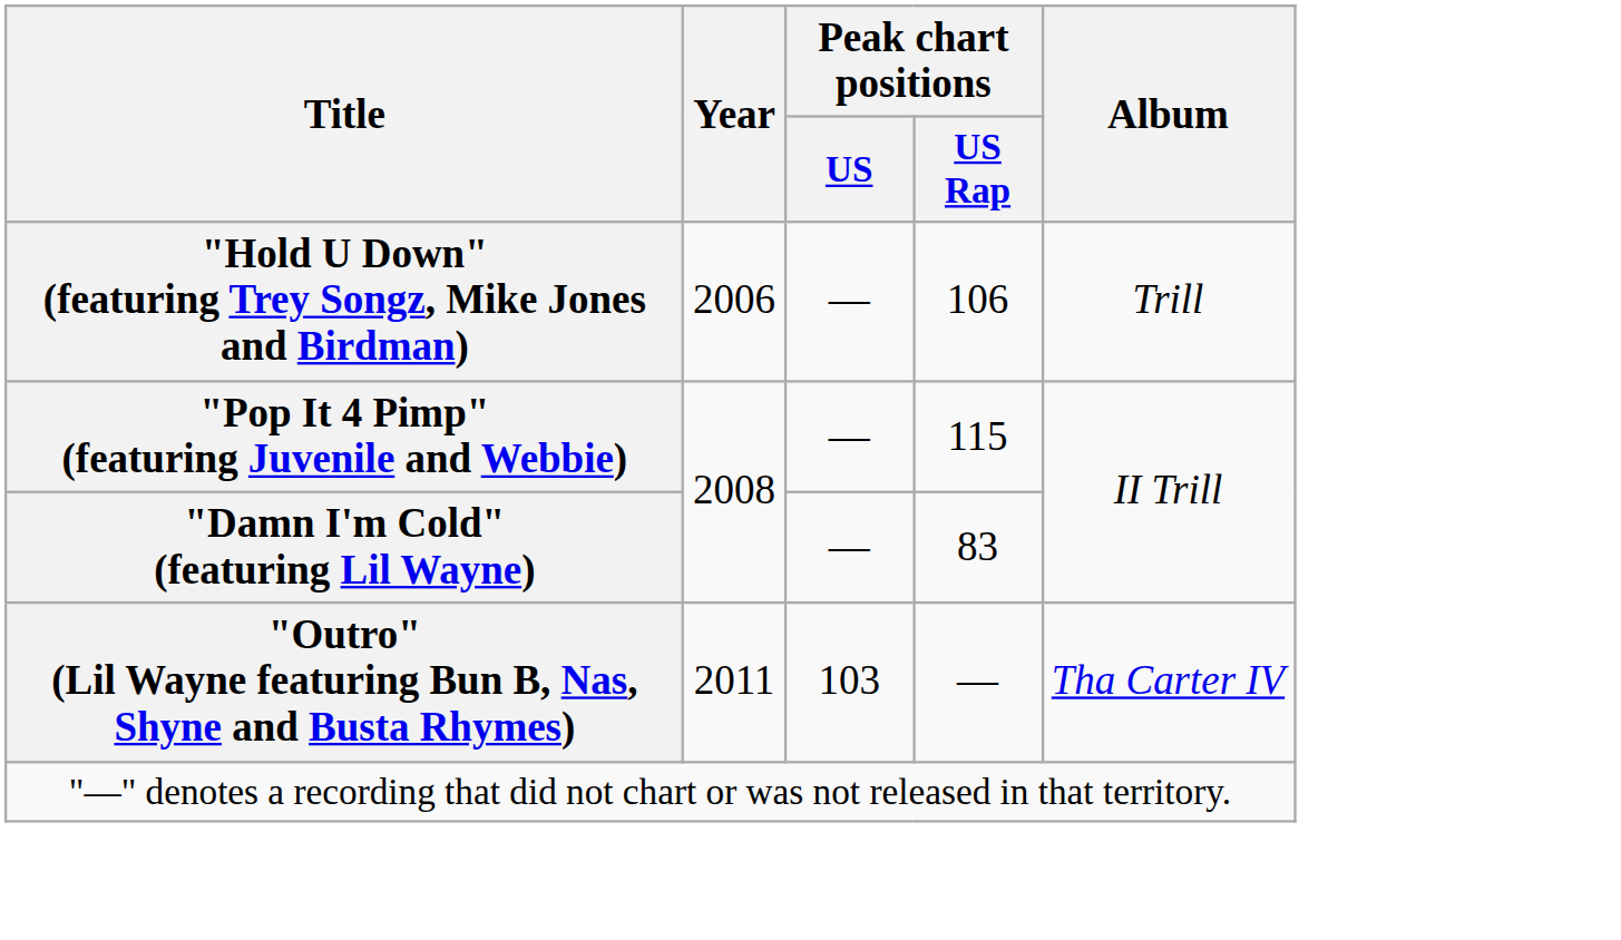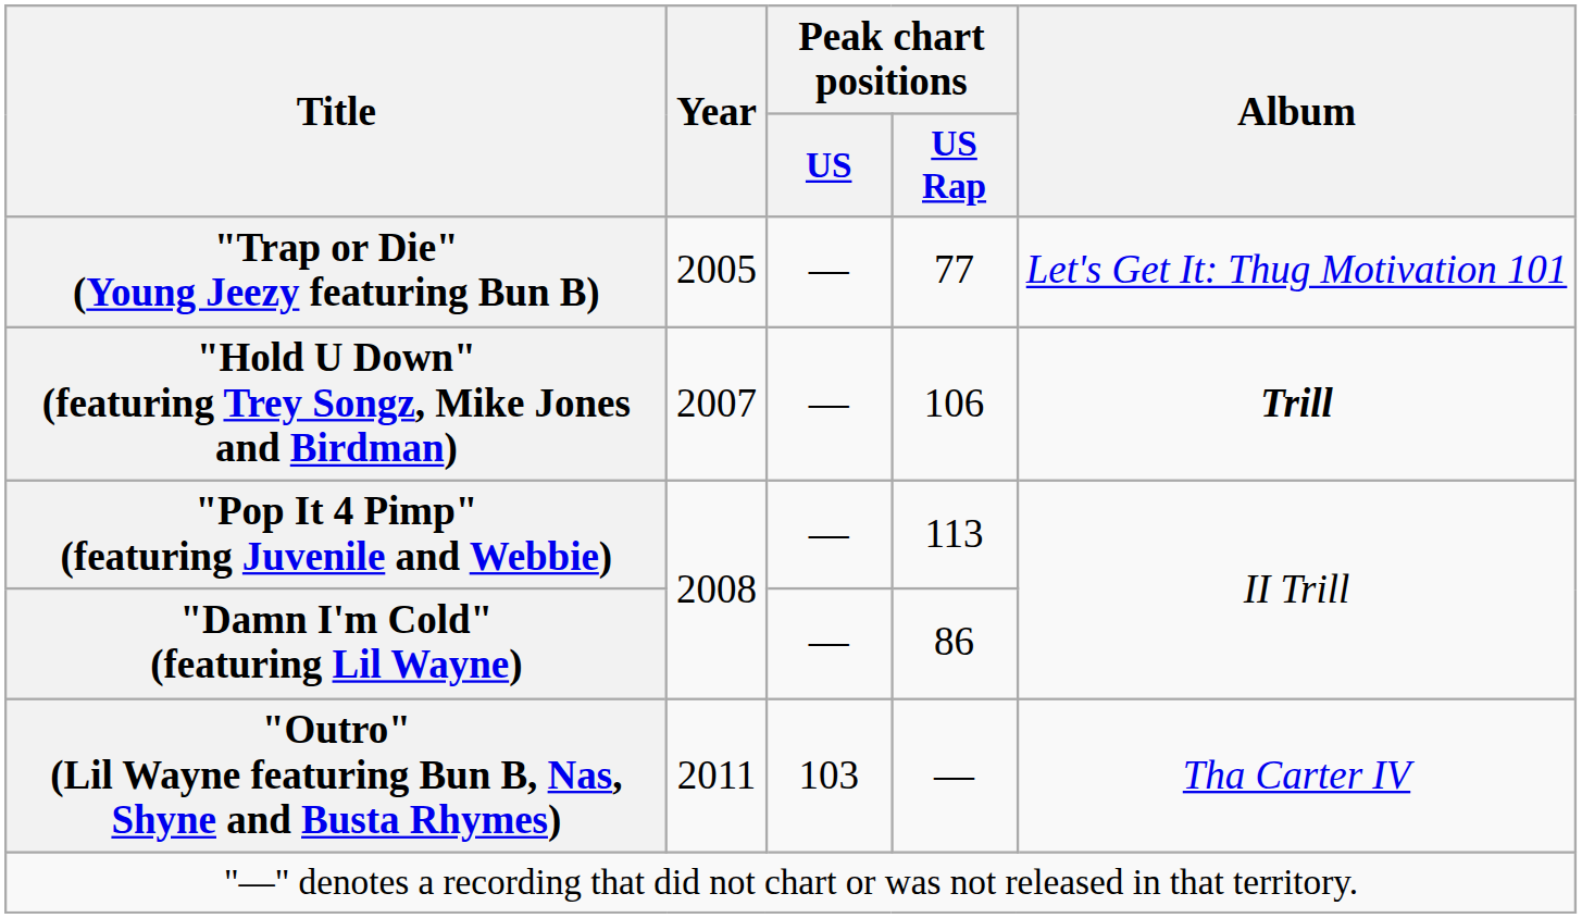 <table class="wikitable plainrowheaders" style="text-align:center;">
 <tr>
 <th scope="col" rowspan="2" style="width:16em;">Title</th>
 <th scope="col" rowspan="2">Year</th>
 <th scope="col" colspan="2">Peak chart positions</th>
 <th scope="col" rowspan="2">Album</th>
 </tr>
 <tr>
 <th scope="col" style="width:3em;font-size:90%;"><a href='#'>US</a></th>
 <th scope="col" style="width:3em;font-size:90%;"><a href='#'>US<br>Rap</a><br></th>
 </tr>
 <tr>
+<th scope="row">"Trap or Die"<br><span>(<a href='#'>Young Jeezy</a> featuring Bun B)</span></th>
+<td>2005</td>
+<td>—</td>
+<td>77</td>
+<td><em><a href='#'>Let's Get It: Thug Motivation 101</a></em></td>
+</tr>
+<tr>
 <th scope="row">"Hold U Down"<br><span>(featuring <a href='#'>Trey Songz</a>, Mike Jones and <a href='#'>Birdman</a>)</span></th>
-<td>2006</td>
+<td>2007</td>
 <td>—</td>
 <td>106</td>
-<td><em>Trill</em></td>
+<td><strong><em>Trill</em></strong></td>
 </tr>
 <tr>
 <th scope="row">"Pop It 4 Pimp"<br><span>(featuring <a href='#'>Juvenile</a> and <a href='#'>Webbie</a>)</span></th>
 <td rowspan="2">2008</td>
 <td>—</td>
-<td>115</td>
+<td>113</td>
 <td rowspan="2"><em>II Trill</em></td>
 </tr>
 <tr>
 <th scope="row">"Damn I'm Cold"<br><span>(featuring <a href='#'>Lil Wayne</a>)</span></th>
 <td>—</td>
-<td>83</td>
+<td>86</td>
 </tr>
 <tr>
 <th scope="row">"Outro"<br><span>(Lil Wayne featuring Bun B, <a href='#'>Nas</a>, <a href='#'>Shyne</a> and <a href='#'>Busta Rhymes</a>)</span></th>
 <td>2011</td>
 <td>103</td>
 <td>—</td>
 <td><em><a href='#'>Tha Carter IV</a></em></td>
 </tr>
 <tr>
 <td colspan="5" style="font-size:90%">"—" denotes a recording that did not chart or was not released in that territory.</td>
 </tr>
 </table>
